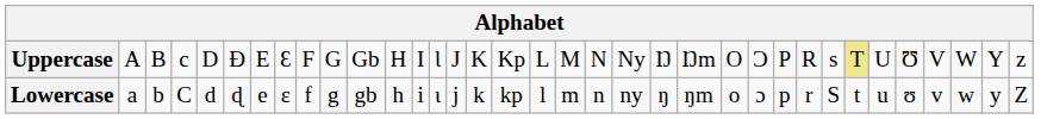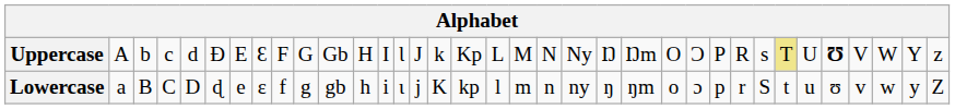 <table class="wikitable" style="text-align: center; vertical-align: middle;">
 <tr>
 <th colspan="35">Alphabet</th>
 </tr>
 <tr ---->
 <th>Uppercase</th>
 <td>A</td>
-<td>B</td>
+<td>b</td>
 <td>c</td>
-<td>D</td>
+<td>d</td>
 <td>Ɖ</td>
 <td>E</td>
 <td>Ɛ</td>
 <td>F</td>
 <td>G</td>
 <td>Gb</td>
 <td>H</td>
 <td>I</td>
 <td>Ɩ</td>
 <td>J</td>
-<td>K</td>
+<td>k</td>
 <td>Kp</td>
 <td>L</td>
 <td>M</td>
 <td>N</td>
 <td>Ny</td>
 <td>Ŋ</td>
 <td>Ŋm</td>
 <td>O</td>
 <td>Ɔ</td>
 <td>P</td>
 <td>R</td>
 <td>s</td>
 <td style="background: khaki;">T</td>
 <td>U</td>
-<td>Ʊ</td>
+<td><strong>Ʊ</strong></td>
 <td>V</td>
 <td>W</td>
 <td>Y</td>
 <td>z</td>
 </tr>
 <tr ---->
 <th>Lowercase</th>
 <td>a</td>
-<td>b</td>
+<td>B</td>
 <td>C</td>
-<td>d</td>
+<td>D</td>
 <td>ɖ</td>
 <td>e</td>
 <td>ɛ</td>
 <td>f</td>
 <td>g</td>
 <td>gb</td>
 <td>h</td>
 <td>i</td>
 <td>ɩ</td>
 <td>j</td>
-<td>k</td>
+<td>K</td>
 <td>kp</td>
 <td>l</td>
 <td>m</td>
 <td>n</td>
 <td>ny</td>
 <td>ŋ</td>
 <td>ŋm</td>
 <td>o</td>
 <td>ɔ</td>
 <td>p</td>
 <td>r</td>
 <td>S</td>
 <td>t</td>
 <td>u</td>
 <td>ʊ</td>
 <td>v</td>
 <td>w</td>
 <td>y</td>
 <td>Z</td>
 </tr>
 </table>
